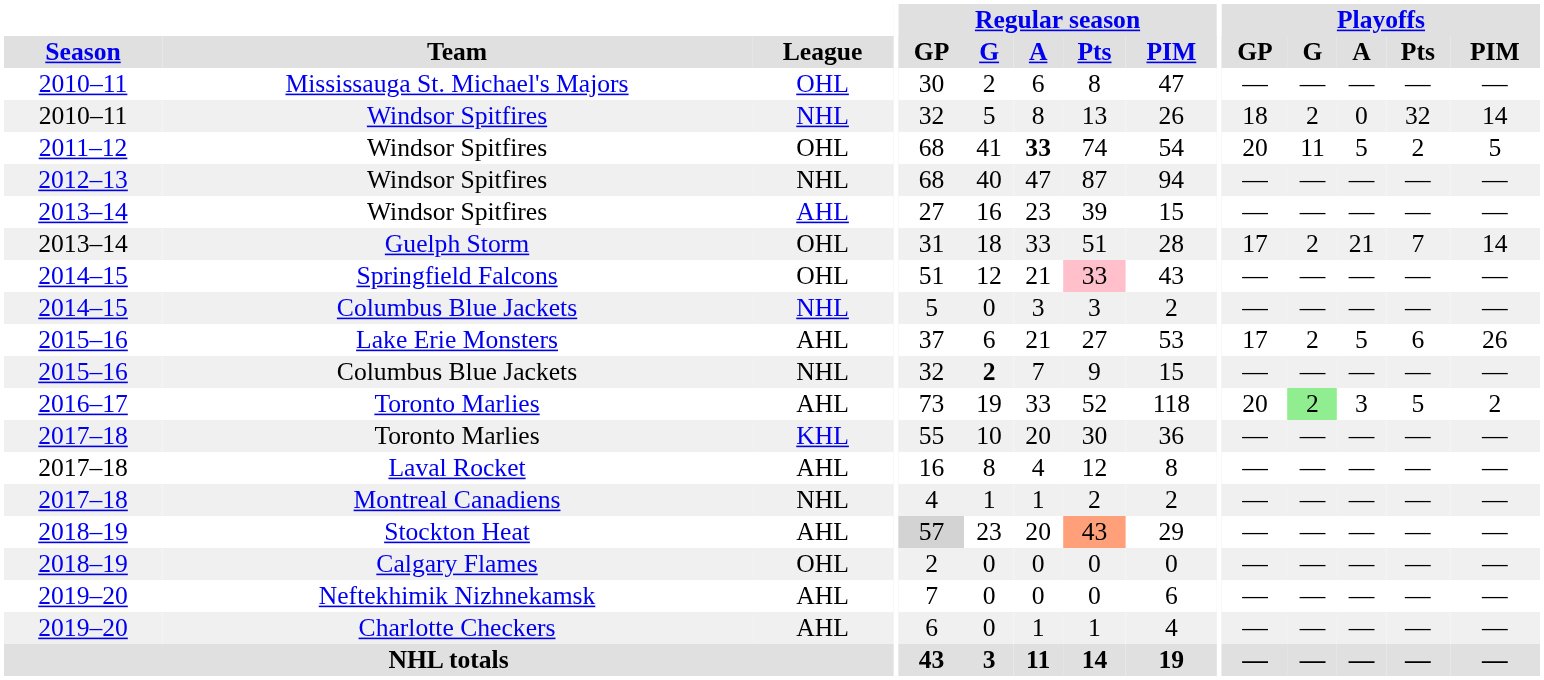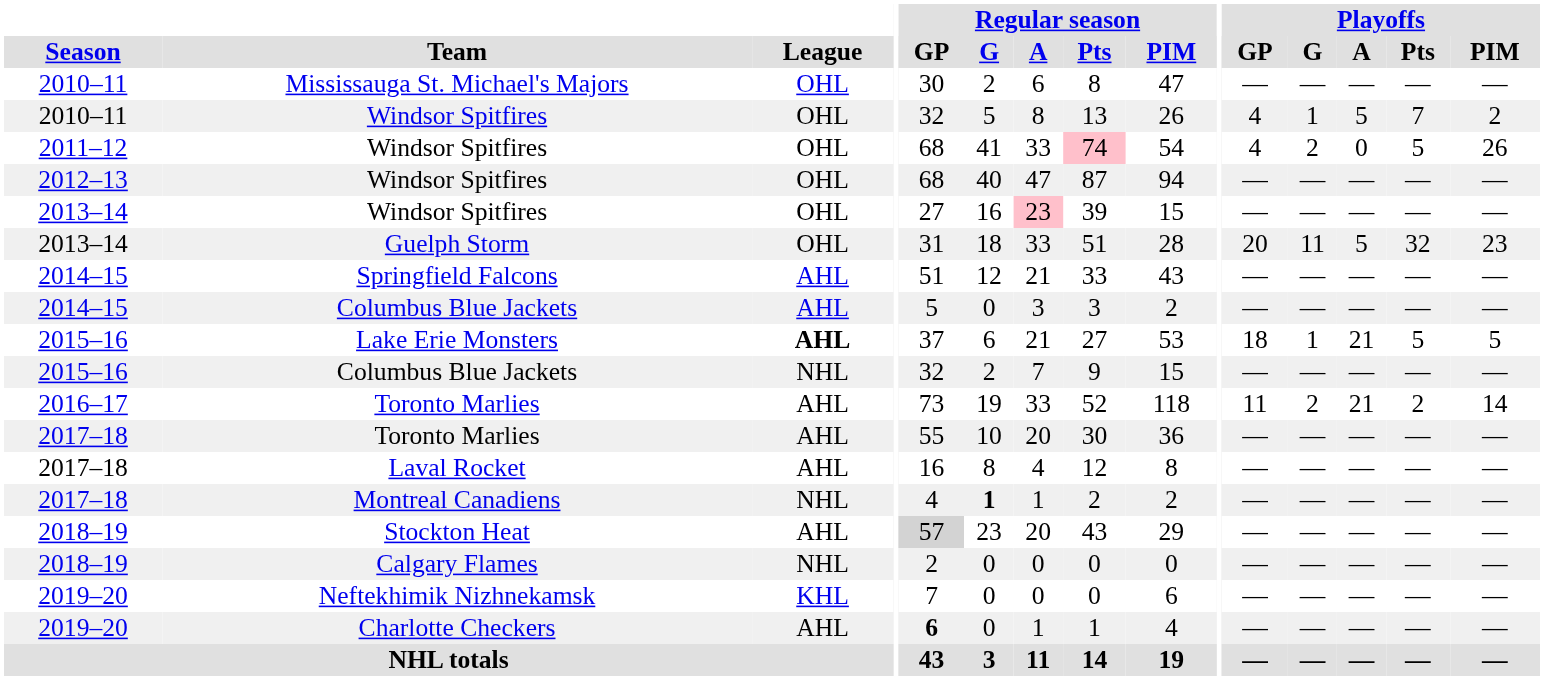 <table border="0" cellpadding="1" cellspacing="0" style="text-align:center; width:60em">
 <tr bgcolor="#e0e0e0">
 <th colspan="3" bgcolor="#ffffff"></th>
 <th rowspan="99" bgcolor="#ffffff"></th>
 <th colspan="5"><a href='#'>Regular season</a></th>
 <th rowspan="99" bgcolor="#ffffff"></th>
 <th colspan="5"><a href='#'>Playoffs</a></th>
 </tr>
 <tr bgcolor="#e0e0e0">
 <th><a href='#'>Season</a></th>
 <th>Team</th>
 <th>League</th>
 <th>GP</th>
 <th><a href='#'>G</a></th>
 <th><a href='#'>A</a></th>
 <th><a href='#'>Pts</a></th>
 <th><a href='#'>PIM</a></th>
 <th>GP</th>
 <th>G</th>
 <th>A</th>
 <th>Pts</th>
 <th>PIM</th>
 </tr>
 <tr>
 <td><a href='#'>2010–11</a></td>
 <td><a href='#'>Mississauga St. Michael's Majors</a></td>
 <td><a href='#'>OHL</a></td>
 <td>30</td>
 <td>2</td>
 <td>6</td>
 <td>8</td>
 <td>47</td>
 <td>—</td>
 <td>—</td>
 <td>—</td>
 <td>—</td>
 <td>—</td>
 </tr>
 <tr bgcolor="#f0f0f0">
 <td>2010–11</td>
 <td><a href='#'>Windsor Spitfires</a></td>
-<td><a href='#'>NHL</a></td>
+<td>OHL</td>
 <td>32</td>
 <td>5</td>
 <td>8</td>
 <td>13</td>
 <td>26</td>
-<td>18</td>
+<td>4</td>
+<td>1</td>
+<td>5</td>
+<td>7</td>
 <td>2</td>
-<td>0</td>
-<td>32</td>
-<td>14</td>
 </tr>
 <tr>
 <td><a href='#'>2011–12</a></td>
 <td>Windsor Spitfires</td>
 <td>OHL</td>
 <td>68</td>
 <td>41</td>
-<td><strong>33</strong></td>
-<td>74</td>
+<td>33</td>
+<td style="background: pink;">74</td>
 <td>54</td>
-<td>20</td>
-<td>11</td>
+<td>4</td>
+<td>2</td>
+<td>0</td>
 <td>5</td>
-<td>2</td>
-<td>5</td>
+<td>26</td>
 </tr>
 <tr bgcolor="#f0f0f0">
 <td><a href='#'>2012–13</a></td>
 <td>Windsor Spitfires</td>
-<td>NHL</td>
+<td>OHL</td>
 <td>68</td>
 <td>40</td>
 <td>47</td>
 <td>87</td>
 <td>94</td>
 <td>—</td>
 <td>—</td>
 <td>—</td>
 <td>—</td>
 <td>—</td>
 </tr>
 <tr>
 <td><a href='#'>2013–14</a></td>
 <td>Windsor Spitfires</td>
-<td><a href='#'>AHL</a></td>
+<td>OHL</td>
 <td>27</td>
 <td>16</td>
-<td>23</td>
+<td style="background: pink;">23</td>
 <td>39</td>
 <td>15</td>
 <td>—</td>
 <td>—</td>
 <td>—</td>
 <td>—</td>
 <td>—</td>
 </tr>
 <tr bgcolor="#f0f0f0">
 <td>2013–14</td>
 <td><a href='#'>Guelph Storm</a></td>
 <td>OHL</td>
 <td>31</td>
 <td>18</td>
 <td>33</td>
 <td>51</td>
 <td>28</td>
-<td>17</td>
-<td>2</td>
-<td>21</td>
-<td>7</td>
-<td>14</td>
+<td>20</td>
+<td>11</td>
+<td>5</td>
+<td>32</td>
+<td>23</td>
 </tr>
 <tr>
 <td><a href='#'>2014–15</a></td>
 <td><a href='#'>Springfield Falcons</a></td>
-<td>OHL</td>
+<td><a href='#'>AHL</a></td>
 <td>51</td>
 <td>12</td>
 <td>21</td>
-<td style="background: pink;">33</td>
+<td>33</td>
 <td>43</td>
 <td>—</td>
 <td>—</td>
 <td>—</td>
 <td>—</td>
 <td>—</td>
 </tr>
 <tr bgcolor="#f0f0f0">
 <td><a href='#'>2014–15</a></td>
 <td><a href='#'>Columbus Blue Jackets</a></td>
-<td><a href='#'>NHL</a></td>
+<td><a href='#'>AHL</a></td>
 <td>5</td>
 <td>0</td>
 <td>3</td>
 <td>3</td>
 <td>2</td>
 <td>—</td>
 <td>—</td>
 <td>—</td>
 <td>—</td>
 <td>—</td>
 </tr>
 <tr>
 <td><a href='#'>2015–16</a></td>
 <td><a href='#'>Lake Erie Monsters</a></td>
-<td>AHL</td>
+<td><strong>AHL</strong></td>
 <td>37</td>
 <td>6</td>
 <td>21</td>
 <td>27</td>
 <td>53</td>
-<td>17</td>
-<td>2</td>
+<td>18</td>
+<td>1</td>
+<td>21</td>
 <td>5</td>
-<td>6</td>
-<td>26</td>
+<td>5</td>
 </tr>
 <tr bgcolor="#f0f0f0">
 <td><a href='#'>2015–16</a></td>
 <td>Columbus Blue Jackets</td>
 <td>NHL</td>
 <td>32</td>
-<td><strong>2</strong></td>
+<td>2</td>
 <td>7</td>
 <td>9</td>
 <td>15</td>
 <td>—</td>
 <td>—</td>
 <td>—</td>
 <td>—</td>
 <td>—</td>
 </tr>
 <tr>
 <td><a href='#'>2016–17</a></td>
 <td><a href='#'>Toronto Marlies</a></td>
 <td>AHL</td>
 <td>73</td>
 <td>19</td>
 <td>33</td>
 <td>52</td>
 <td>118</td>
-<td>20</td>
-<td style="background: lightgreen;">2</td>
-<td>3</td>
-<td>5</td>
+<td>11</td>
 <td>2</td>
+<td>21</td>
+<td>2</td>
+<td>14</td>
 </tr>
 <tr bgcolor="#f0f0f0">
 <td><a href='#'>2017–18</a></td>
 <td>Toronto Marlies</td>
-<td><a href='#'>KHL</a></td>
+<td>AHL</td>
 <td>55</td>
 <td>10</td>
 <td>20</td>
 <td>30</td>
 <td>36</td>
 <td>—</td>
 <td>—</td>
 <td>—</td>
 <td>—</td>
 <td>—</td>
 </tr>
 <tr>
 <td>2017–18</td>
 <td><a href='#'>Laval Rocket</a></td>
 <td>AHL</td>
 <td>16</td>
 <td>8</td>
 <td>4</td>
 <td>12</td>
 <td>8</td>
 <td>—</td>
 <td>—</td>
 <td>—</td>
 <td>—</td>
 <td>—</td>
 </tr>
 <tr bgcolor="#f0f0f0">
 <td><a href='#'>2017–18</a></td>
 <td><a href='#'>Montreal Canadiens</a></td>
 <td>NHL</td>
 <td>4</td>
-<td>1</td>
+<td><strong>1</strong></td>
 <td>1</td>
 <td>2</td>
 <td>2</td>
 <td>—</td>
 <td>—</td>
 <td>—</td>
 <td>—</td>
 <td>—</td>
 </tr>
 <tr>
 <td><a href='#'>2018–19</a></td>
 <td><a href='#'>Stockton Heat</a></td>
 <td>AHL</td>
 <td style="background: lightgrey;">57</td>
 <td>23</td>
 <td>20</td>
-<td style="background: lightsalmon;">43</td>
+<td>43</td>
 <td>29</td>
 <td>—</td>
 <td>—</td>
 <td>—</td>
 <td>—</td>
 <td>—</td>
 </tr>
 <tr bgcolor="#f0f0f0">
 <td><a href='#'>2018–19</a></td>
 <td><a href='#'>Calgary Flames</a></td>
-<td>OHL</td>
+<td>NHL</td>
 <td>2</td>
 <td>0</td>
 <td>0</td>
 <td>0</td>
 <td>0</td>
 <td>—</td>
 <td>—</td>
 <td>—</td>
 <td>—</td>
 <td>—</td>
 </tr>
 <tr>
 <td><a href='#'>2019–20</a></td>
 <td><a href='#'>Neftekhimik Nizhnekamsk</a></td>
-<td>AHL</td>
+<td><a href='#'>KHL</a></td>
 <td>7</td>
 <td>0</td>
 <td>0</td>
 <td>0</td>
 <td>6</td>
 <td>—</td>
 <td>—</td>
 <td>—</td>
 <td>—</td>
 <td>—</td>
 </tr>
 <tr bgcolor="#f0f0f0">
 <td><a href='#'>2019–20</a></td>
 <td><a href='#'>Charlotte Checkers</a></td>
 <td>AHL</td>
-<td>6</td>
+<td><strong>6</strong></td>
 <td>0</td>
 <td>1</td>
 <td>1</td>
 <td>4</td>
 <td>—</td>
 <td>—</td>
 <td>—</td>
 <td>—</td>
 <td>—</td>
 </tr>
 <tr bgcolor="#e0e0e0">
 <th colspan="3">NHL totals</th>
 <th>43</th>
 <th>3</th>
 <th>11</th>
 <th>14</th>
 <th>19</th>
 <th>—</th>
 <th>—</th>
 <th>—</th>
 <th>—</th>
 <th>—</th>
 </tr>
 </table>
